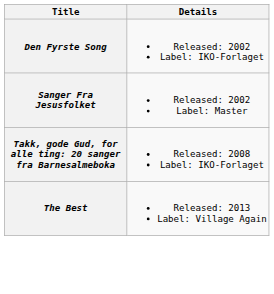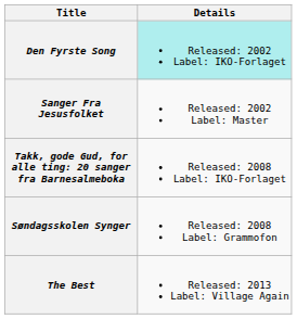 <table class="wikitable plainrowheaders" style="text-align:center">
 <tr>
 <th scope="col" style="width:13em">Title</th>
 <th scope="col">Details</th>
 </tr>
 <tr>
 <th scope=row><em>Den Fyrste Song</em><br></th>
-<td><br><ul><li>Released: 2002</li><li>Label: IKO-Forlaget</li></ul></td>
+<td style="background: paleturquoise;"><br><ul><li>Released: 2002</li><li>Label: IKO-Forlaget</li></ul></td>
 </tr>
 <tr>
 <th scope=row><em>Sanger Fra Jesusfolket</em><br></th>
 <td><br><ul><li>Released: 2002</li><li>Label: Master</li></ul></td>
 </tr>
 <tr>
 <th scope=row><em>Takk, gode Gud, for alle ting: 20 sanger fra Barnesalmeboka</em><br></th>
 <td><br><ul><li>Released: 2008</li><li>Label: IKO-Forlaget</li></ul></td>
 </tr>
 <tr>
+<th scope="row"><em>Søndagsskolen Synger</em><br></th>
+<td><br><ul><li>Released: 2008</li><li>Label: Grammofon</li></ul></td>
+</tr>
+<tr>
 <th scope=row><em>The Best</em></th>
 <td><br><ul><li>Released: 2013</li><li>Label: Village Again</li></ul></td>
 </tr>
 </table>
